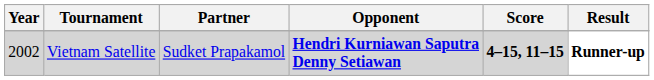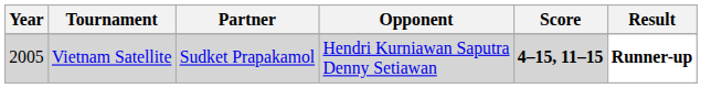 <table class="sortable wikitable" style="font-size: 90%;">
 <tr>
 <th>Year</th>
 <th>Tournament</th>
 <th>Partner</th>
 <th>Opponent</th>
 <th>Score</th>
 <th>Result</th>
 </tr>
 <tr>
 </tr>
 <tr style="background:#D5D5D5">
-<td align="center">2002</td>
+<td align="center">2005</td>
 <td align="left"><a href='#'>Vietnam Satellite</a></td>
 <td align="left"> <a href='#'>Sudket Prapakamol</a></td>
-<td align="left"><strong> <a href='#'>Hendri Kurniawan Saputra</a> <br>  <a href='#'>Denny Setiawan</a></strong></td>
+<td align="left"> <a href='#'>Hendri Kurniawan Saputra</a> <br>  <a href='#'>Denny Setiawan</a></td>
 <td align="left"><strong>4–15, 11–15</strong></td>
 <td style="text-align:left; background:white"> <strong>Runner-up</strong></td>
 </tr>
 </table>
